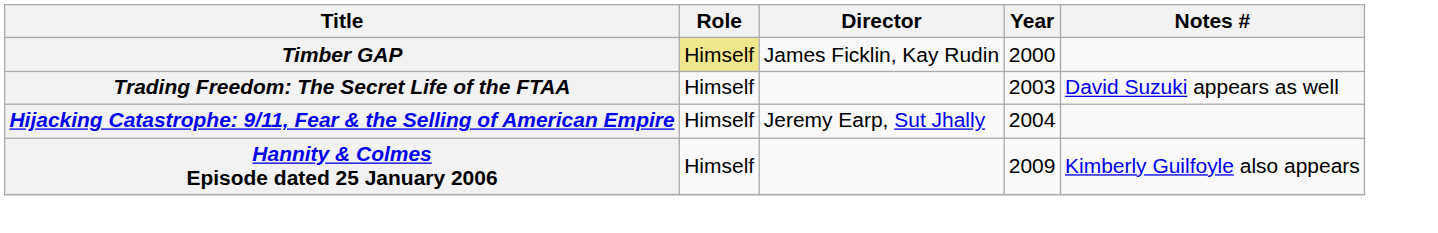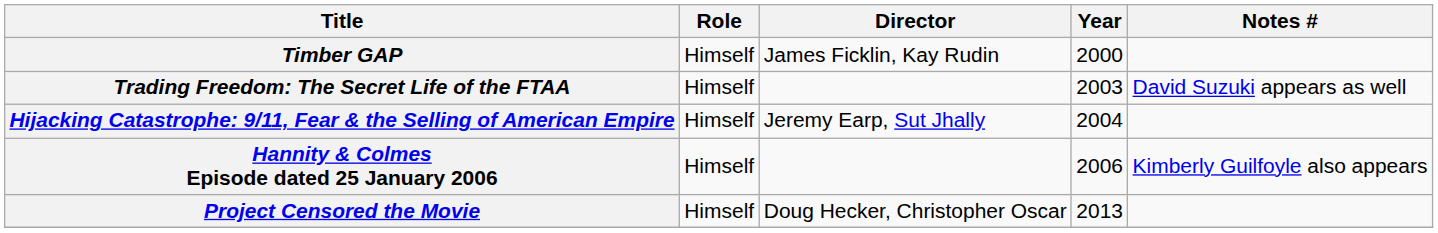 <table class="wikitable plainrowheaders sortable">
 <tr>
 <th scope="col">Title</th>
 <th scope="col">Role</th>
 <th scope="col">Director</th>
 <th scope="col">Year</th>
 <th scope="col" class="unsortable">Notes #</th>
 </tr>
 <tr>
 <th scope="row"><em>Timber GAP</em></th>
-<td style="background: khaki;">Himself</td>
+<td>Himself</td>
 <td>James Ficklin, Kay Rudin</td>
 <td>2000</td>
 <td></td>
 </tr>
 <tr>
 <th scope="row"><em>Trading Freedom: The Secret Life of the FTAA</em></th>
 <td>Himself</td>
 <td></td>
 <td>2003</td>
 <td><a href='#'>David Suzuki</a> appears as well</td>
 </tr>
 <tr>
 <th scope="row"><em><a href='#'>Hijacking Catastrophe: 9/11, Fear & the Selling of American Empire</a></em></th>
 <td>Himself</td>
 <td>Jeremy Earp, <a href='#'>Sut Jhally</a></td>
 <td>2004</td>
 <td></td>
 </tr>
 <tr>
 <th scope="row"><em><a href='#'>Hannity & Colmes</a></em><br>Episode dated 25 January 2006</th>
 <td>Himself</td>
 <td></td>
-<td>2009</td>
+<td>2006</td>
 <td><a href='#'>Kimberly Guilfoyle</a> also appears</td>
+</tr>
+<tr>
+<th scope="row"><em><a href='#'>Project Censored the Movie</a></em></th>
+<td>Himself</td>
+<td>Doug Hecker, Christopher Oscar</td>
+<td>2013</td>
+<td></td>
 </tr>
 <tr>
 </tr>
 </table>
